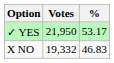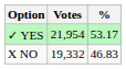 <table class="wikitable">
 <tr>
 <th>Option</th>
 <th>Votes</th>
 <th>%</th>
 </tr>
 <tr>
 <td style=background:#bbf8be>✓ YES</td>
-<td style=background:#bbf8be>21,950</td>
+<td style=background:#bbf8be>21,954</td>
 <td style=background:#bbf8be>53.17</td>
 </tr>
 <tr>
 <td>X NO</td>
 <td>19,332</td>
 <td>46.83</td>
 </tr>
 </table>
